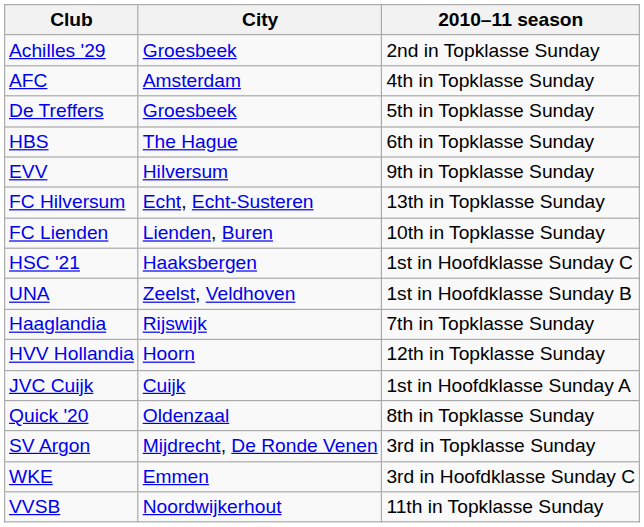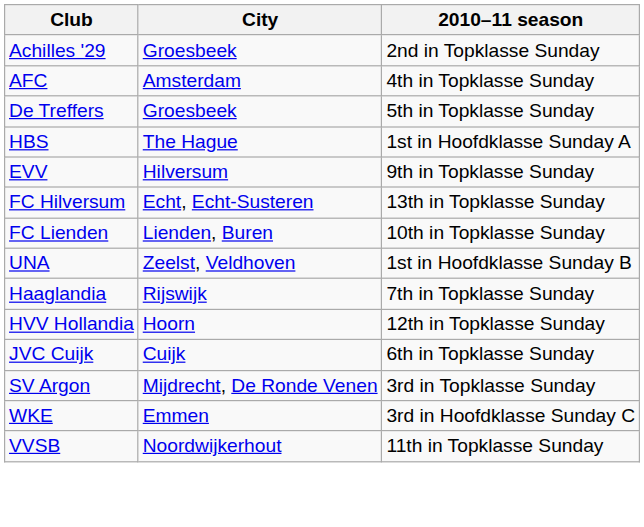 <table class="wikitable">
 <tr>
 <th>Club</th>
 <th>City</th>
 <th>2010–11 season</th>
 </tr>
 <tr>
 <td><a href='#'>Achilles '29</a></td>
 <td><a href='#'>Groesbeek</a></td>
 <td>2nd in Topklasse Sunday</td>
 </tr>
 <tr>
 <td><a href='#'>AFC</a></td>
 <td><a href='#'>Amsterdam</a></td>
 <td>4th in Topklasse Sunday</td>
 </tr>
 <tr>
 <td><a href='#'>De Treffers</a></td>
 <td><a href='#'>Groesbeek</a></td>
 <td>5th in Topklasse Sunday</td>
 </tr>
 <tr>
 <td><a href='#'>HBS</a></td>
 <td><a href='#'>The Hague</a></td>
-<td>6th in Topklasse Sunday</td>
+<td>1st in Hoofdklasse Sunday A</td>
 </tr>
 <tr>
 <td><a href='#'>EVV</a></td>
 <td><a href='#'>Hilversum</a></td>
 <td>9th in Topklasse Sunday</td>
 </tr>
 <tr>
 <td><a href='#'>FC Hilversum</a></td>
 <td><a href='#'>Echt</a>, <a href='#'>Echt-Susteren</a></td>
 <td>13th in Topklasse Sunday</td>
 </tr>
 <tr>
 <td><a href='#'>FC Lienden</a></td>
 <td><a href='#'>Lienden</a>, <a href='#'>Buren</a></td>
 <td>10th in Topklasse Sunday</td>
-</tr>
-<tr>
-<td><a href='#'>HSC '21</a></td>
-<td><a href='#'>Haaksbergen</a></td>
-<td>1st in Hoofdklasse Sunday C</td>
 </tr>
 <tr>
 <td><a href='#'>UNA</a></td>
 <td><a href='#'>Zeelst</a>, <a href='#'>Veldhoven</a></td>
 <td>1st in Hoofdklasse Sunday B</td>
 </tr>
 <tr>
 <td><a href='#'>Haaglandia</a></td>
 <td><a href='#'>Rijswijk</a></td>
 <td>7th in Topklasse Sunday</td>
 </tr>
 <tr>
 <td><a href='#'>HVV Hollandia</a></td>
 <td><a href='#'>Hoorn</a></td>
 <td>12th in Topklasse Sunday</td>
 </tr>
 <tr>
 <td><a href='#'>JVC Cuijk</a></td>
 <td><a href='#'>Cuijk</a></td>
-<td>1st in Hoofdklasse Sunday A</td>
-</tr>
-<tr>
-<td><a href='#'>Quick '20</a></td>
-<td><a href='#'>Oldenzaal</a></td>
-<td>8th in Topklasse Sunday</td>
+<td>6th in Topklasse Sunday</td>
 </tr>
 <tr>
 <td><a href='#'>SV Argon</a></td>
 <td><a href='#'>Mijdrecht</a>, <a href='#'>De Ronde Venen</a></td>
 <td>3rd in Topklasse Sunday</td>
 </tr>
 <tr>
 <td><a href='#'>WKE</a></td>
 <td><a href='#'>Emmen</a></td>
 <td>3rd in Hoofdklasse Sunday C</td>
 </tr>
 <tr>
 <td><a href='#'>VVSB</a></td>
 <td><a href='#'>Noordwijkerhout</a></td>
 <td>11th in Topklasse Sunday</td>
 </tr>
 </table>
